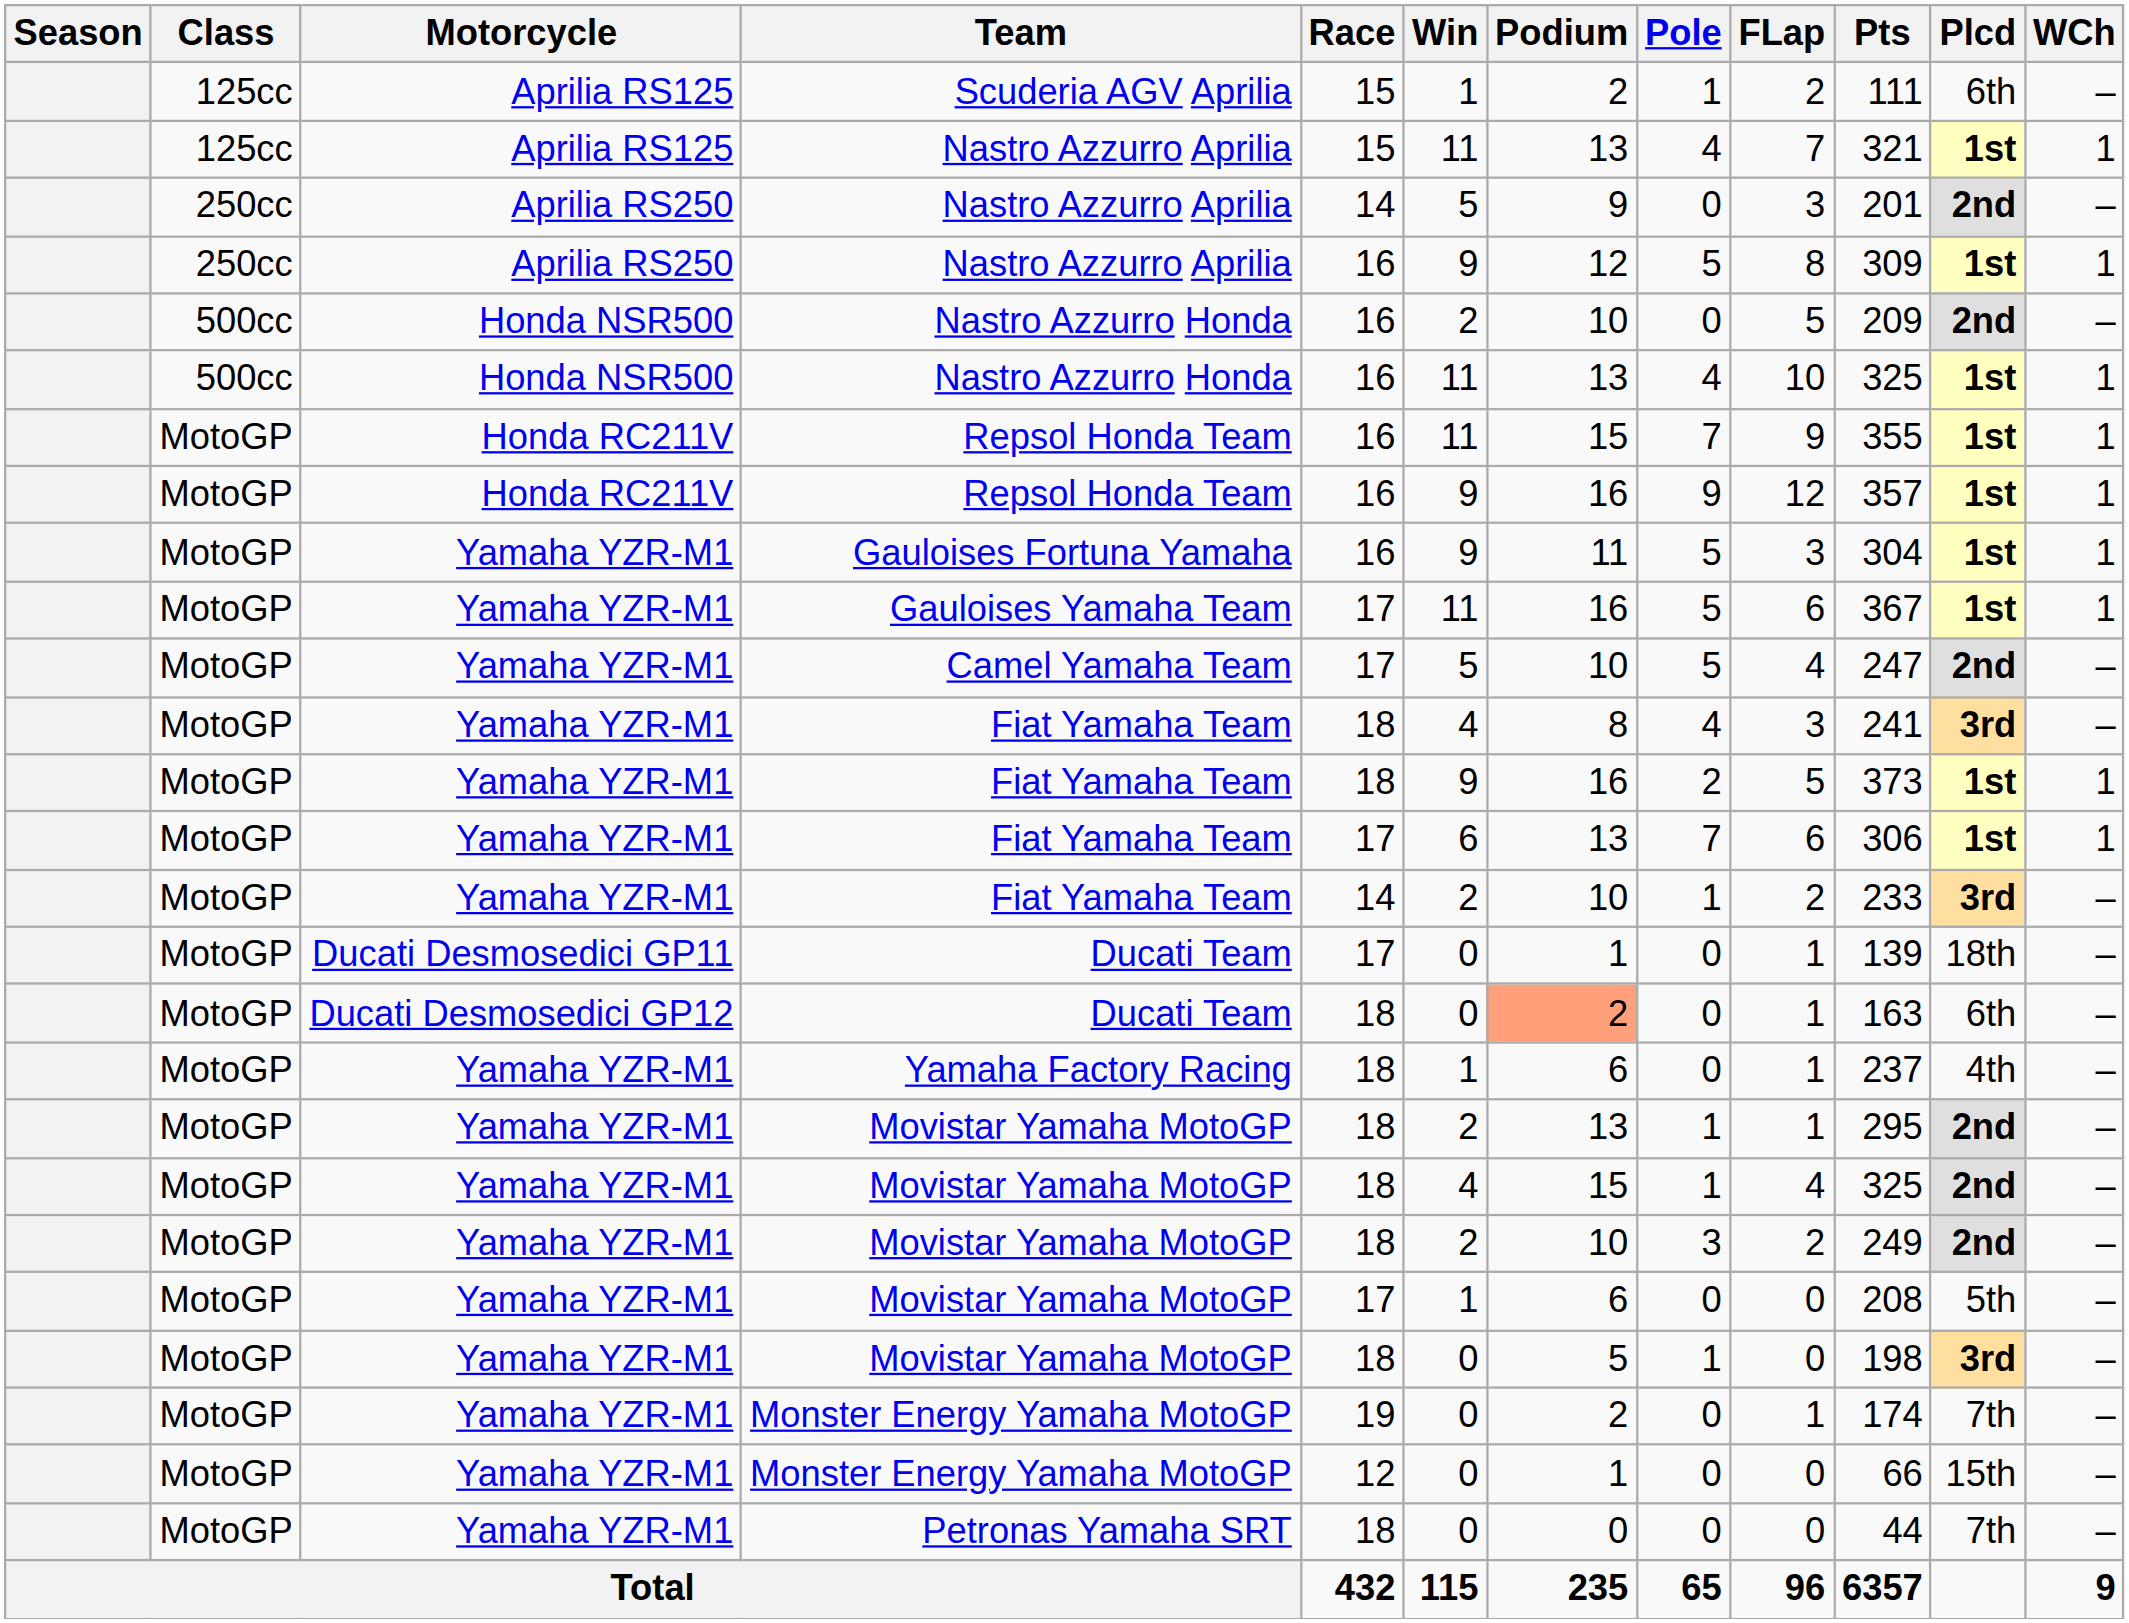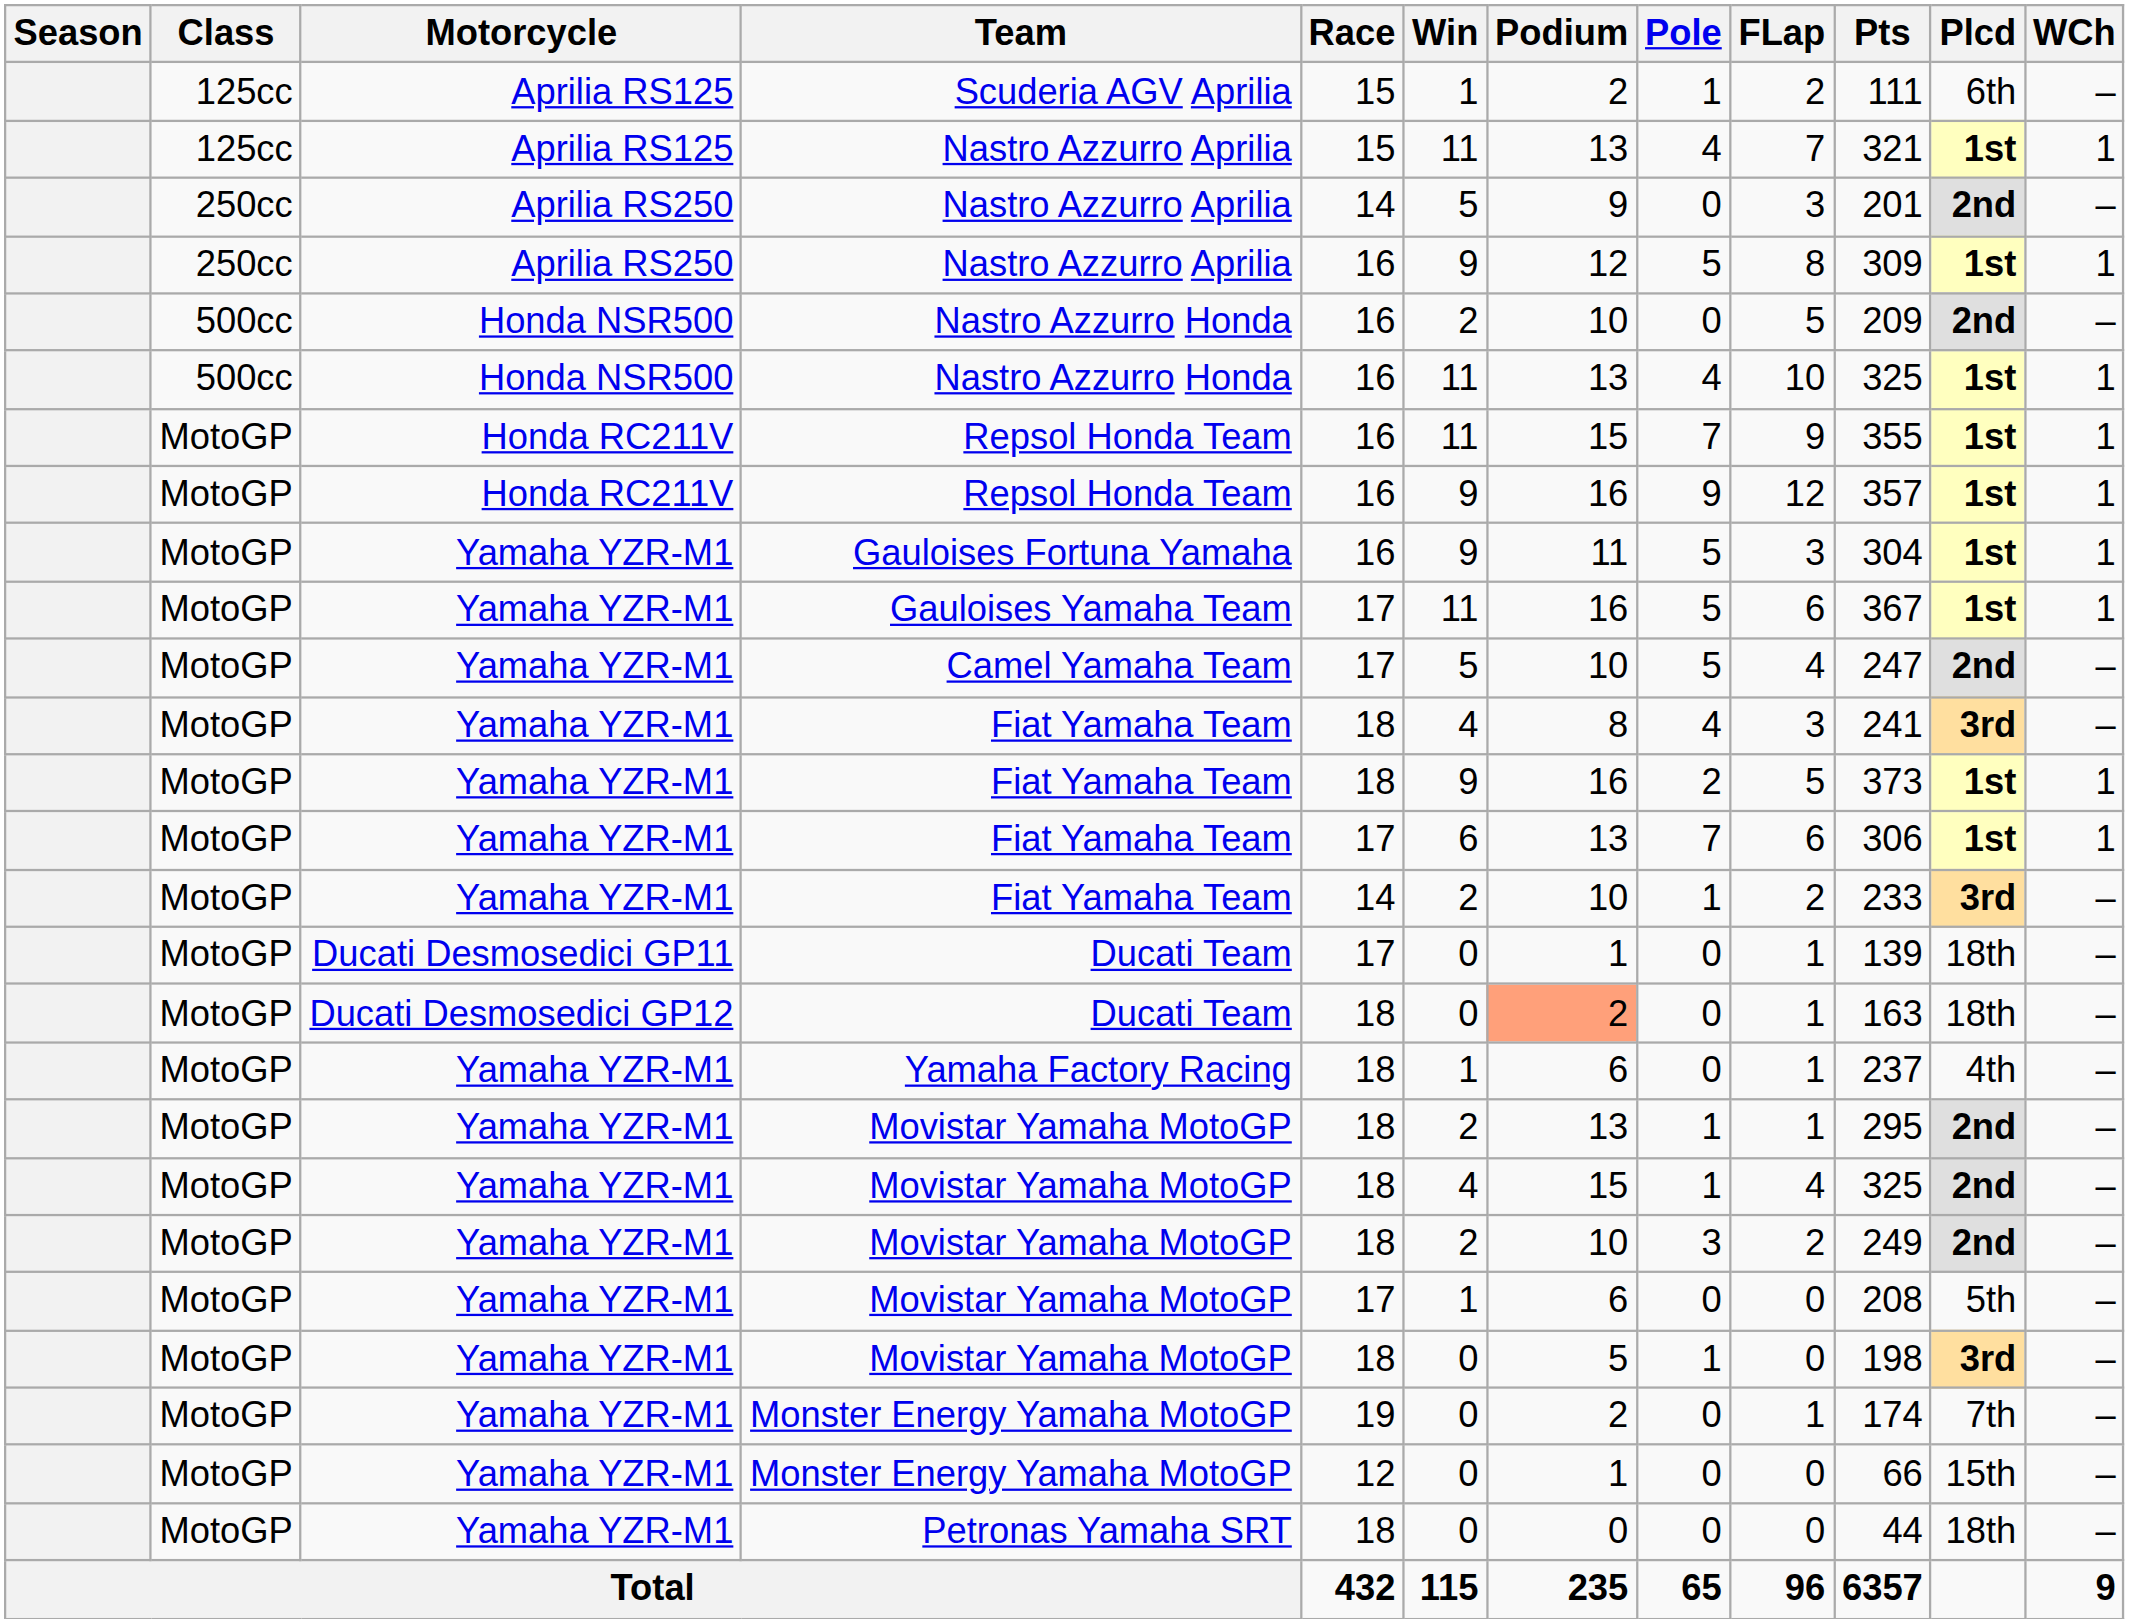 <table class="wikitable" style="font-size:100%; text-align:right">
 <tr>
 <th>Season</th>
 <th>Class</th>
 <th>Motorcycle</th>
 <th>Team</th>
 <th>Race</th>
 <th>Win</th>
 <th>Podium</th>
 <th><a href='#'>Pole</a></th>
 <th>FLap</th>
 <th>Pts</th>
 <th>Plcd</th>
 <th>WCh</th>
 </tr>
 <tr>
 <th></th>
 <td>125cc</td>
 <td><a href='#'>Aprilia RS125</a></td>
 <td><a href='#'>Scuderia AGV</a> <a href='#'>Aprilia</a></td>
 <td>15</td>
 <td>1</td>
 <td>2</td>
 <td>1</td>
 <td>2</td>
 <td>111</td>
 <td>6th</td>
 <td>–</td>
 </tr>
 <tr>
 <th></th>
 <td>125cc</td>
 <td><a href='#'>Aprilia RS125</a></td>
 <td><a href='#'>Nastro Azzurro</a> <a href='#'>Aprilia</a></td>
 <td>15</td>
 <td>11</td>
 <td>13</td>
 <td>4</td>
 <td>7</td>
 <td>321</td>
 <td style="background:#ffffbf;"><strong>1st</strong></td>
 <td>1</td>
 </tr>
 <tr>
 <th></th>
 <td>250cc</td>
 <td><a href='#'>Aprilia RS250</a></td>
 <td><a href='#'>Nastro Azzurro</a> <a href='#'>Aprilia</a></td>
 <td>14</td>
 <td>5</td>
 <td>9</td>
 <td>0</td>
 <td>3</td>
 <td>201</td>
 <td style="background:#dfdfdf;"><strong>2nd</strong></td>
 <td>–</td>
 </tr>
 <tr>
 <th></th>
 <td>250cc</td>
 <td><a href='#'>Aprilia RS250</a></td>
 <td><a href='#'>Nastro Azzurro</a> <a href='#'>Aprilia</a></td>
 <td>16</td>
 <td>9</td>
 <td>12</td>
 <td>5</td>
 <td>8</td>
 <td>309</td>
 <td style="background:#ffffbf;"><strong>1st</strong></td>
 <td>1</td>
 </tr>
 <tr>
 <th></th>
 <td>500cc</td>
 <td><a href='#'>Honda NSR500</a></td>
 <td><a href='#'>Nastro Azzurro</a> <a href='#'>Honda</a></td>
 <td>16</td>
 <td>2</td>
 <td>10</td>
 <td>0</td>
 <td>5</td>
 <td>209</td>
 <td style="background:#dfdfdf;"><strong>2nd</strong></td>
 <td>–</td>
 </tr>
 <tr>
 <th></th>
 <td>500cc</td>
 <td><a href='#'>Honda NSR500</a></td>
 <td><a href='#'>Nastro Azzurro</a> <a href='#'>Honda</a></td>
 <td>16</td>
 <td>11</td>
 <td>13</td>
 <td>4</td>
 <td>10</td>
 <td>325</td>
 <td style="background:#ffffbf;"><strong>1st</strong></td>
 <td>1</td>
 </tr>
 <tr>
 <th></th>
 <td>MotoGP</td>
 <td><a href='#'>Honda RC211V</a></td>
 <td><a href='#'>Repsol Honda Team</a></td>
 <td>16</td>
 <td>11</td>
 <td>15</td>
 <td>7</td>
 <td>9</td>
 <td>355</td>
 <td style="background:#ffffbf;"><strong>1st</strong></td>
 <td>1</td>
 </tr>
 <tr>
 <th></th>
 <td>MotoGP</td>
 <td><a href='#'>Honda RC211V</a></td>
 <td><a href='#'>Repsol Honda Team</a></td>
 <td>16</td>
 <td>9</td>
 <td>16</td>
 <td>9</td>
 <td>12</td>
 <td>357</td>
 <td style="background:#ffffbf;"><strong>1st</strong></td>
 <td>1</td>
 </tr>
 <tr>
 <th></th>
 <td>MotoGP</td>
 <td><a href='#'>Yamaha YZR-M1</a></td>
 <td><a href='#'>Gauloises Fortuna Yamaha</a></td>
 <td>16</td>
 <td>9</td>
 <td>11</td>
 <td>5</td>
 <td>3</td>
 <td>304</td>
 <td style="background:#ffffbf;"><strong>1st</strong></td>
 <td>1</td>
 </tr>
 <tr>
 <th></th>
 <td>MotoGP</td>
 <td><a href='#'>Yamaha YZR-M1</a></td>
 <td><a href='#'>Gauloises Yamaha Team</a></td>
 <td>17</td>
 <td>11</td>
 <td>16</td>
 <td>5</td>
 <td>6</td>
 <td>367</td>
 <td style="background:#ffffbf;"><strong>1st</strong></td>
 <td>1</td>
 </tr>
 <tr>
 <th></th>
 <td>MotoGP</td>
 <td><a href='#'>Yamaha YZR-M1</a></td>
 <td><a href='#'>Camel Yamaha Team</a></td>
 <td>17</td>
 <td>5</td>
 <td>10</td>
 <td>5</td>
 <td>4</td>
 <td>247</td>
 <td style="background:#dfdfdf;"><strong>2nd</strong></td>
 <td>–</td>
 </tr>
 <tr>
 <th></th>
 <td>MotoGP</td>
 <td><a href='#'>Yamaha YZR-M1</a></td>
 <td><a href='#'>Fiat Yamaha Team</a></td>
 <td>18</td>
 <td>4</td>
 <td>8</td>
 <td>4</td>
 <td>3</td>
 <td>241</td>
 <td style="background:#ffdf9f;"><strong>3rd</strong></td>
 <td>–</td>
 </tr>
 <tr>
 <th></th>
 <td>MotoGP</td>
 <td><a href='#'>Yamaha YZR-M1</a></td>
 <td><a href='#'>Fiat Yamaha Team</a></td>
 <td>18</td>
 <td>9</td>
 <td>16</td>
 <td>2</td>
 <td>5</td>
 <td>373</td>
 <td style="background:#ffffbf;"><strong>1st</strong></td>
 <td>1</td>
 </tr>
 <tr>
 <th></th>
 <td>MotoGP</td>
 <td><a href='#'>Yamaha YZR-M1</a></td>
 <td><a href='#'>Fiat Yamaha Team</a></td>
 <td>17</td>
 <td>6</td>
 <td>13</td>
 <td>7</td>
 <td>6</td>
 <td>306</td>
 <td style="background:#ffffbf;"><strong>1st</strong></td>
 <td>1</td>
 </tr>
 <tr>
 <th></th>
 <td>MotoGP</td>
 <td><a href='#'>Yamaha YZR-M1</a></td>
 <td><a href='#'>Fiat Yamaha Team</a></td>
 <td>14</td>
 <td>2</td>
 <td>10</td>
 <td>1</td>
 <td>2</td>
 <td>233</td>
 <td style="background:#ffdf9f;"><strong>3rd</strong></td>
 <td>–</td>
 </tr>
 <tr>
 <th></th>
 <td>MotoGP</td>
 <td><a href='#'>Ducati Desmosedici GP11</a></td>
 <td><a href='#'>Ducati Team</a></td>
 <td>17</td>
 <td>0</td>
 <td>1</td>
 <td>0</td>
 <td>1</td>
 <td>139</td>
 <td>18th</td>
 <td>–</td>
 </tr>
 <tr>
 <th></th>
 <td>MotoGP</td>
 <td><a href='#'>Ducati Desmosedici GP12</a></td>
 <td><a href='#'>Ducati Team</a></td>
 <td>18</td>
 <td>0</td>
 <td style="background: lightsalmon;">2</td>
 <td>0</td>
 <td>1</td>
 <td>163</td>
-<td>6th</td>
+<td>18th</td>
 <td>–</td>
 </tr>
 <tr>
 <th></th>
 <td>MotoGP</td>
 <td><a href='#'>Yamaha YZR-M1</a></td>
 <td><a href='#'>Yamaha Factory Racing</a></td>
 <td>18</td>
 <td>1</td>
 <td>6</td>
 <td>0</td>
 <td>1</td>
 <td>237</td>
 <td>4th</td>
 <td>–</td>
 </tr>
 <tr>
 <th></th>
 <td>MotoGP</td>
 <td><a href='#'>Yamaha YZR-M1</a></td>
 <td><a href='#'>Movistar Yamaha MotoGP</a></td>
 <td>18</td>
 <td>2</td>
 <td>13</td>
 <td>1</td>
 <td>1</td>
 <td>295</td>
 <td style="background:#dfdfdf;"><strong>2nd</strong></td>
 <td>–</td>
 </tr>
 <tr>
 <th></th>
 <td>MotoGP</td>
 <td><a href='#'>Yamaha YZR-M1</a></td>
 <td><a href='#'>Movistar Yamaha MotoGP</a></td>
 <td>18</td>
 <td>4</td>
 <td>15</td>
 <td>1</td>
 <td>4</td>
 <td>325</td>
 <td style="background:#dfdfdf;"><strong>2nd</strong></td>
 <td>–</td>
 </tr>
 <tr>
 <th></th>
 <td>MotoGP</td>
 <td><a href='#'>Yamaha YZR-M1</a></td>
 <td><a href='#'>Movistar Yamaha MotoGP</a></td>
 <td>18</td>
 <td>2</td>
 <td>10</td>
 <td>3</td>
 <td>2</td>
 <td>249</td>
 <td style="background:#dfdfdf;"><strong>2nd</strong></td>
 <td>–</td>
 </tr>
 <tr>
 <th></th>
 <td>MotoGP</td>
 <td><a href='#'>Yamaha YZR-M1</a></td>
 <td><a href='#'>Movistar Yamaha MotoGP</a></td>
 <td>17</td>
 <td>1</td>
 <td>6</td>
 <td>0</td>
 <td>0</td>
 <td>208</td>
 <td>5th</td>
 <td>–</td>
 </tr>
 <tr>
 <th></th>
 <td>MotoGP</td>
 <td><a href='#'>Yamaha YZR-M1</a></td>
 <td><a href='#'>Movistar Yamaha MotoGP</a></td>
 <td>18</td>
 <td>0</td>
 <td>5</td>
 <td>1</td>
 <td>0</td>
 <td>198</td>
 <td style="background:#ffdf9f;"><strong>3rd</strong></td>
 <td>–</td>
 </tr>
 <tr>
 <th></th>
 <td>MotoGP</td>
 <td><a href='#'>Yamaha YZR-M1</a></td>
 <td><a href='#'>Monster Energy Yamaha MotoGP</a></td>
 <td>19</td>
 <td>0</td>
 <td>2</td>
 <td>0</td>
 <td>1</td>
 <td>174</td>
 <td>7th</td>
 <td>–</td>
 </tr>
 <tr>
 <th></th>
 <td>MotoGP</td>
 <td><a href='#'>Yamaha YZR-M1</a></td>
 <td><a href='#'>Monster Energy Yamaha MotoGP</a></td>
 <td>12</td>
 <td>0</td>
 <td>1</td>
 <td>0</td>
 <td>0</td>
 <td>66</td>
 <td>15th</td>
 <td>–</td>
 </tr>
 <tr>
 <th></th>
 <td>MotoGP</td>
 <td><a href='#'>Yamaha YZR-M1</a></td>
 <td><a href='#'>Petronas Yamaha SRT</a></td>
 <td>18</td>
 <td>0</td>
 <td>0</td>
 <td>0</td>
 <td>0</td>
 <td>44</td>
-<td>7th</td>
+<td>18th</td>
 <td>–</td>
 </tr>
 <tr>
 <th colspan=4>Total</th>
 <td><strong>432</strong></td>
 <td><strong>115</strong></td>
 <td><strong>235</strong></td>
 <td><strong>65</strong></td>
 <td><strong>96</strong></td>
 <td><strong>6357</strong></td>
 <td></td>
 <td><strong>9</strong></td>
 </tr>
 </table>
